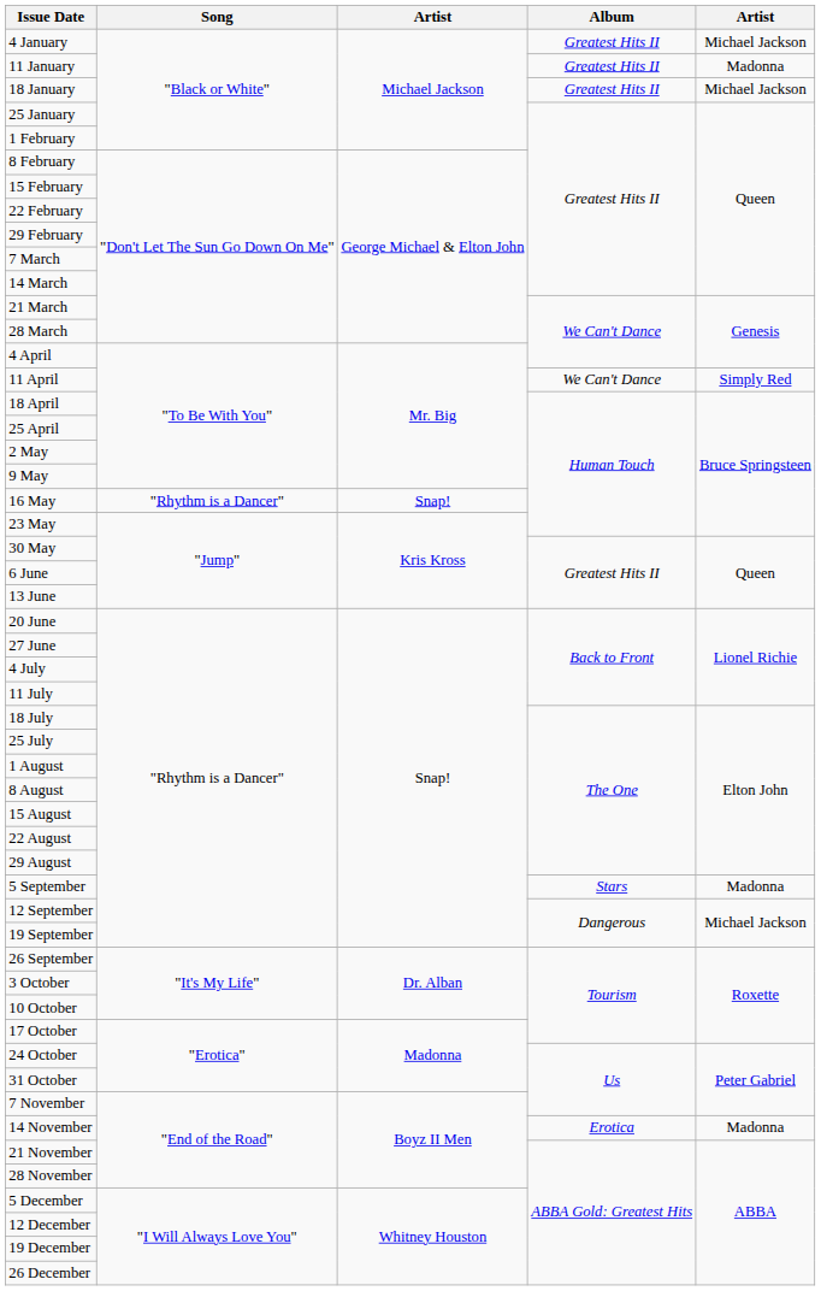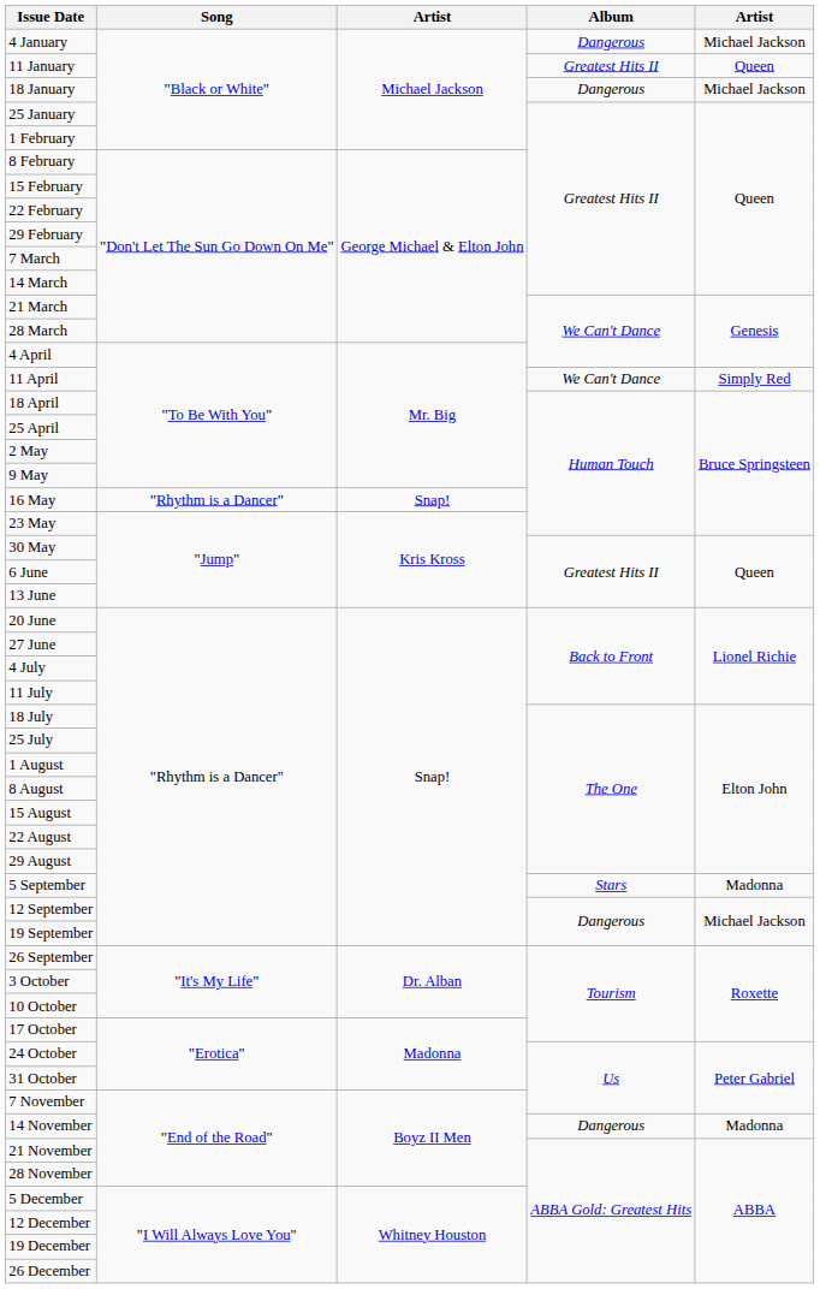 <table class="wikitable">
 <tr>
 <th>Issue Date</th>
 <th>Song</th>
 <th>Artist</th>
 <th>Album</th>
 <th>Artist</th>
 </tr>
 <tr>
 <td>4 January</td>
 <td rowspan="5" style="text-align:center;">"<a href='#'>Black or White</a>"</td>
 <td rowspan="5" style="text-align:center;"><a href='#'>Michael Jackson</a></td>
-<td style="text-align:center;"><em><a href='#'>Greatest Hits II</a></em></td>
+<td style="text-align:center;"><em><a href='#'>Dangerous</a></em></td>
 <td style="text-align:center;">Michael Jackson</td>
 </tr>
 <tr>
 <td>11 January</td>
 <td style="text-align:center;"><em><a href='#'>Greatest Hits II</a></em></td>
-<td style="text-align:center;">Madonna</td>
+<td style="text-align:center;"><a href='#'>Queen</a></td>
 </tr>
 <tr>
 <td>18 January</td>
-<td style="text-align:center;"><em><a href='#'>Greatest Hits II</a></em></td>
+<td style="text-align:center;"><em>Dangerous</em></td>
 <td style="text-align:center;">Michael Jackson</td>
 </tr>
 <tr>
 <td>25 January</td>
 <td rowspan="8" style="text-align:center;"><em>Greatest Hits II</em></td>
 <td rowspan="8" style="text-align:center;">Queen</td>
 </tr>
 <tr>
 <td>1 February</td>
 </tr>
 <tr>
 <td>8 February</td>
 <td rowspan="8" style="text-align:center;">"<a href='#'>Don't Let The Sun Go Down On Me</a>"</td>
 <td rowspan="8" style="text-align:center;"><a href='#'>George Michael</a> & <a href='#'>Elton John</a></td>
 </tr>
 <tr>
 <td>15 February</td>
 </tr>
 <tr>
 <td>22 February</td>
 </tr>
 <tr>
 <td>29 February</td>
 </tr>
 <tr>
 <td>7 March</td>
 </tr>
 <tr>
 <td>14 March</td>
 </tr>
 <tr>
 <td>21 March</td>
 <td rowspan="3" style="text-align:center;"><em><a href='#'>We Can't Dance</a></em></td>
 <td rowspan="3" style="text-align:center;"><a href='#'>Genesis</a></td>
 </tr>
 <tr>
 <td>28 March</td>
 </tr>
 <tr>
 <td>4 April</td>
 <td rowspan="6" style="text-align:center;">"<a href='#'>To Be With You</a>"</td>
 <td rowspan="6" style="text-align:center;"><a href='#'>Mr. Big</a></td>
 </tr>
 <tr>
 <td>11 April</td>
 <td style="text-align:center;"><em>We Can't Dance</em></td>
 <td style="text-align:center;"><a href='#'>Simply Red</a></td>
 </tr>
 <tr>
 <td>18 April</td>
 <td rowspan="6" style="text-align:center;"><em><a href='#'>Human Touch</a></em></td>
 <td rowspan="6" style="text-align:center;"><a href='#'>Bruce Springsteen</a></td>
 </tr>
 <tr>
 <td>25 April</td>
 </tr>
 <tr>
 <td>2 May</td>
 </tr>
 <tr>
 <td>9 May</td>
 </tr>
 <tr>
 <td>16 May</td>
 <td style="text-align:center;">"<a href='#'>Rhythm is a Dancer</a>"</td>
 <td style="text-align:center;"><a href='#'>Snap!</a></td>
 </tr>
 <tr>
 <td>23 May</td>
 <td rowspan="4" style="text-align:center;">"<a href='#'>Jump</a>"</td>
 <td rowspan="4" style="text-align:center;"><a href='#'>Kris Kross</a></td>
 </tr>
 <tr>
 <td>30 May</td>
 <td rowspan="3" style="text-align:center;"><em>Greatest Hits II</em></td>
 <td rowspan="3" style="text-align:center;">Queen</td>
 </tr>
 <tr>
 <td>6 June</td>
 </tr>
 <tr>
 <td>13 June</td>
 </tr>
 <tr>
 <td>20 June</td>
 <td rowspan="14" style="text-align:center;">"Rhythm is a Dancer"</td>
 <td rowspan="14" style="text-align:center;">Snap!</td>
 <td rowspan="4" style="text-align:center;"><em><a href='#'>Back to Front</a></em></td>
 <td rowspan="4" style="text-align:center;"><a href='#'>Lionel Richie</a></td>
 </tr>
 <tr>
 <td>27 June</td>
 </tr>
 <tr>
 <td>4 July</td>
 </tr>
 <tr>
 <td>11 July</td>
 </tr>
 <tr>
 <td>18 July</td>
 <td rowspan="7" style="text-align:center;"><em><a href='#'>The One</a></em></td>
 <td rowspan="7" style="text-align:center;">Elton John</td>
 </tr>
 <tr>
 <td>25 July</td>
 </tr>
 <tr>
 <td>1 August</td>
 </tr>
 <tr>
 <td>8 August</td>
 </tr>
 <tr>
 <td>15 August</td>
 </tr>
 <tr>
 <td>22 August</td>
 </tr>
 <tr>
 <td>29 August</td>
 </tr>
 <tr>
 <td>5 September</td>
 <td style="text-align:center;"><em><a href='#'>Stars</a></em></td>
 <td style="text-align:center;">Madonna</td>
 </tr>
 <tr>
 <td>12 September</td>
 <td rowspan="2" style="text-align:center;"><em>Dangerous</em></td>
 <td rowspan="2" style="text-align:center;">Michael Jackson</td>
 </tr>
 <tr>
 <td>19 September</td>
 </tr>
 <tr>
 <td>26 September</td>
 <td rowspan="3" style="text-align:center;">"<a href='#'>It's My Life</a>"</td>
 <td rowspan="3" style="text-align:center;"><a href='#'>Dr. Alban</a></td>
 <td rowspan="4" style="text-align:center;"><em><a href='#'>Tourism</a></em></td>
 <td rowspan="4" style="text-align:center;"><a href='#'>Roxette</a></td>
 </tr>
 <tr>
 <td>3 October</td>
 </tr>
 <tr>
 <td>10 October</td>
 </tr>
 <tr>
 <td>17 October</td>
 <td rowspan="3" style="text-align:center;">"<a href='#'>Erotica</a>"</td>
 <td rowspan="3" style="text-align:center;"><a href='#'>Madonna</a></td>
 </tr>
 <tr>
 <td>24 October</td>
 <td rowspan="3" style="text-align:center;"><em><a href='#'>Us</a></em></td>
 <td rowspan="3" style="text-align:center;"><a href='#'>Peter Gabriel</a></td>
 </tr>
 <tr>
 <td>31 October</td>
 </tr>
 <tr>
 <td>7 November</td>
 <td rowspan="4" style="text-align:center;">"<a href='#'>End of the Road</a>"</td>
 <td rowspan="4" style="text-align:center;"><a href='#'>Boyz II Men</a></td>
 </tr>
 <tr>
 <td>14 November</td>
-<td style="text-align:center;"><em><a href='#'>Erotica</a></em></td>
+<td style="text-align:center;"><em>Dangerous</em></td>
 <td style="text-align:center;">Madonna</td>
 </tr>
 <tr>
 <td>21 November</td>
 <td rowspan="6" style="text-align:center;"><em><a href='#'>ABBA Gold: Greatest Hits</a></em></td>
 <td rowspan="6" style="text-align:center;"><a href='#'>ABBA</a></td>
 </tr>
 <tr>
 <td>28 November</td>
 </tr>
 <tr>
 <td>5 December</td>
 <td rowspan="4" style="text-align:center;">"<a href='#'>I Will Always Love You</a>"</td>
 <td rowspan="4" style="text-align:center;"><a href='#'>Whitney Houston</a></td>
 </tr>
 <tr>
 <td>12 December</td>
 </tr>
 <tr>
 <td>19 December</td>
 </tr>
 <tr>
 <td>26 December</td>
 </tr>
 </table>
